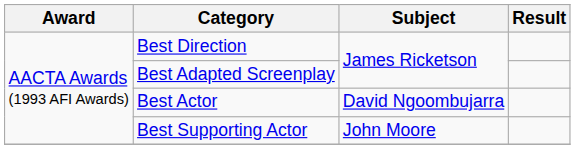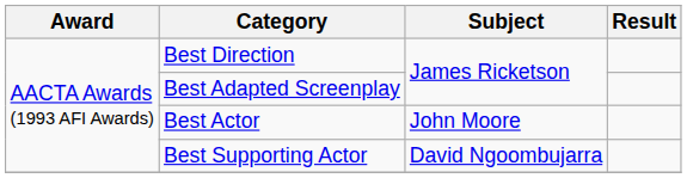 <table class="wikitable">
 <tr>
 <th>Award</th>
 <th>Category</th>
 <th>Subject</th>
 <th>Result</th>
 </tr>
 <tr>
 <td rowspan=4><a href='#'>AACTA Awards</a><br><small>(1993 AFI Awards)</small></td>
 <td><a href='#'>Best Direction</a></td>
 <td rowspan=2><a href='#'>James Ricketson</a></td>
 <td></td>
 </tr>
 <tr>
 <td><a href='#'>Best Adapted Screenplay</a></td>
 <td></td>
 </tr>
 <tr>
 <td><a href='#'>Best Actor</a></td>
-<td><a href='#'>David Ngoombujarra</a></td>
+<td><a href='#'>John Moore</a></td>
 <td></td>
 </tr>
 <tr>
 <td><a href='#'>Best Supporting Actor</a></td>
-<td><a href='#'>John Moore</a></td>
+<td><a href='#'>David Ngoombujarra</a></td>
 <td></td>
 </tr>
 <tr>
 </tr>
 </table>
